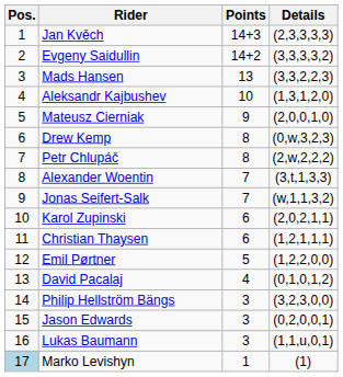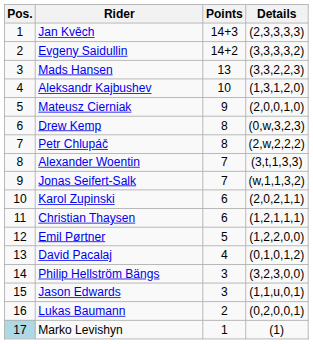 <table class=wikitable style="font-size:93%;">
 <tr>
 <th width=25px>Pos.</th>
 <th width=200px>Rider</th>
 <th width=40px>Points</th>
 <th width=70px>Details</th>
 </tr>
 <tr align=center>
 <td>1</td>
 <td align=left> <a href='#'>Jan Kvěch</a></td>
 <td>14+3</td>
 <td>(2,3,3,3,3)</td>
 </tr>
 <tr align=center>
 <td>2</td>
 <td align=left> <a href='#'>Evgeny Saidullin</a></td>
 <td>14+2</td>
 <td>(3,3,3,3,2)</td>
 </tr>
 <tr align=center>
 <td>3</td>
 <td align=left> <a href='#'>Mads Hansen</a></td>
 <td>13</td>
 <td>(3,3,2,2,3)</td>
 </tr>
 <tr align=center>
 <td>4</td>
 <td align=left> <a href='#'>Aleksandr Kajbushev</a></td>
 <td>10</td>
 <td>(1,3,1,2,0)</td>
 </tr>
 <tr align=center>
 <td>5</td>
 <td align=left> <a href='#'>Mateusz Cierniak</a></td>
 <td>9</td>
 <td>(2,0,0,1,0)</td>
 </tr>
 <tr align=center>
 <td>6</td>
 <td align=left> <a href='#'>Drew Kemp</a></td>
 <td>8</td>
 <td>(0,w,3,2,3)</td>
 </tr>
 <tr align=center>
 <td>7</td>
 <td align=left> <a href='#'>Petr Chlupáč</a></td>
 <td>8</td>
 <td>(2,w,2,2,2)</td>
 </tr>
 <tr align=center>
 <td>8</td>
 <td align=left> <a href='#'>Alexander Woentin</a></td>
 <td>7</td>
 <td>(3,t,1,3,3)</td>
 </tr>
 <tr align=center>
 <td>9</td>
 <td align=left> <a href='#'>Jonas Seifert-Salk</a></td>
 <td>7</td>
 <td>(w,1,1,3,2)</td>
 </tr>
 <tr align=center>
 <td>10</td>
 <td align=left> <a href='#'>Karol Zupinski</a></td>
 <td>6</td>
 <td>(2,0,2,1,1)</td>
 </tr>
 <tr align=center>
 <td>11</td>
 <td align=left> <a href='#'>Christian Thaysen</a></td>
 <td>6</td>
 <td>(1,2,1,1,1)</td>
 </tr>
 <tr align=center>
 <td>12</td>
 <td align=left> <a href='#'>Emil Pørtner</a></td>
 <td>5</td>
 <td>(1,2,2,0,0)</td>
 </tr>
 <tr align=center>
 <td>13</td>
 <td align=left> <a href='#'>David Pacalaj</a></td>
 <td>4</td>
 <td>(0,1,0,1,2)</td>
 </tr>
 <tr align=center>
 <td>14</td>
 <td align=left> <a href='#'>Philip Hellström Bängs</a></td>
 <td>3</td>
 <td>(3,2,3,0,0)</td>
 </tr>
 <tr align=center>
 <td>15</td>
 <td align=left> <a href='#'>Jason Edwards</a></td>
 <td>3</td>
-<td>(0,2,0,0,1)</td>
+<td>(1,1,u,0,1)</td>
 </tr>
 <tr align=center>
 <td>16</td>
 <td align=left> <a href='#'>Lukas Baumann</a></td>
-<td>3</td>
-<td>(1,1,u,0,1)</td>
+<td>2</td>
+<td>(0,2,0,0,1)</td>
 </tr>
 <tr align=center>
 <td style="background: lightblue;">17</td>
 <td align=left> Marko Levishyn</td>
 <td>1</td>
 <td>(1)</td>
 </tr>
 </table>
